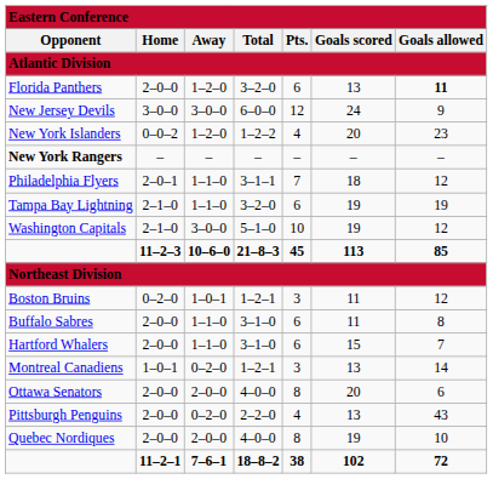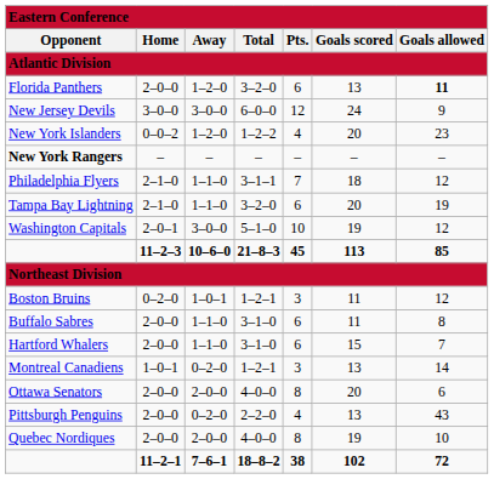 <table class="wikitable" style="font-size: 95%; text-align: center">
 <tr>
 <td colspan="7" style="text-align:left; background:#c60c30"><span> <strong>Eastern Conference</strong> </span></td>
 </tr>
 <tr>
 <th>Opponent</th>
 <th>Home</th>
 <th>Away</th>
 <th>Total</th>
 <th>Pts.</th>
 <th>Goals scored</th>
 <th>Goals allowed</th>
 </tr>
 <tr>
 <td colspan="7" style="text-align:left; background:#c60c30"><span> <strong>Atlantic Division</strong> </span></td>
 </tr>
 <tr>
 <td style="text-align:left"><a href='#'>Florida Panthers</a></td>
 <td>2–0–0</td>
 <td>1–2–0</td>
 <td>3–2–0</td>
 <td>6</td>
 <td>13</td>
 <td><strong>11</strong></td>
 </tr>
 <tr>
 <td style="text-align:left"><a href='#'>New Jersey Devils</a></td>
 <td>3–0–0</td>
 <td>3–0–0</td>
 <td>6–0–0</td>
 <td>12</td>
 <td>24</td>
 <td>9</td>
 </tr>
 <tr>
 <td style="text-align:left"><a href='#'>New York Islanders</a></td>
 <td>0–0–2</td>
 <td>1–2–0</td>
 <td>1–2–2</td>
 <td>4</td>
 <td>20</td>
 <td>23</td>
 </tr>
 <tr>
 <td style="text-align:left"><strong>New York Rangers</strong></td>
 <td>–</td>
 <td>–</td>
 <td>–</td>
 <td>–</td>
 <td>–</td>
 <td>–</td>
 </tr>
 <tr>
 <td style="text-align:left"><a href='#'>Philadelphia Flyers</a></td>
-<td>2–0–1</td>
+<td>2–1–0</td>
 <td>1–1–0</td>
 <td>3–1–1</td>
 <td>7</td>
 <td>18</td>
 <td>12</td>
 </tr>
 <tr>
 <td style="text-align:left"><a href='#'>Tampa Bay Lightning</a></td>
 <td>2–1–0</td>
 <td>1–1–0</td>
 <td>3–2–0</td>
 <td>6</td>
-<td>19</td>
+<td>20</td>
 <td>19</td>
 </tr>
 <tr>
 <td style="text-align:left"><a href='#'>Washington Capitals</a></td>
-<td>2–1–0</td>
+<td>2–0–1</td>
 <td>3–0–0</td>
 <td>5–1–0</td>
 <td>10</td>
 <td>19</td>
 <td>12</td>
 </tr>
 <tr style="font-weight:bold">
 <td></td>
 <td>11–2–3</td>
 <td>10–6–0</td>
 <td>21–8–3</td>
 <td>45</td>
 <td>113</td>
 <td>85</td>
 </tr>
 <tr>
 <td colspan="7" style="text-align:left; background:#c60c30"><span> <strong>Northeast Division</strong> </span></td>
 </tr>
 <tr>
 <td style="text-align:left"><a href='#'>Boston Bruins</a></td>
 <td>0–2–0</td>
 <td>1–0–1</td>
 <td>1–2–1</td>
 <td>3</td>
 <td>11</td>
 <td>12</td>
 </tr>
 <tr>
 <td style="text-align:left"><a href='#'>Buffalo Sabres</a></td>
 <td>2–0–0</td>
 <td>1–1–0</td>
 <td>3–1–0</td>
 <td>6</td>
 <td>11</td>
 <td>8</td>
 </tr>
 <tr>
 <td style="text-align:left"><a href='#'>Hartford Whalers</a></td>
 <td>2–0–0</td>
 <td>1–1–0</td>
 <td>3–1–0</td>
 <td>6</td>
 <td>15</td>
 <td>7</td>
 </tr>
 <tr>
 <td style="text-align:left"><a href='#'>Montreal Canadiens</a></td>
 <td>1–0–1</td>
 <td>0–2–0</td>
 <td>1–2–1</td>
 <td>3</td>
 <td>13</td>
 <td>14</td>
 </tr>
 <tr>
 <td style="text-align:left"><a href='#'>Ottawa Senators</a></td>
 <td>2–0–0</td>
 <td>2–0–0</td>
 <td>4–0–0</td>
 <td>8</td>
 <td>20</td>
 <td>6</td>
 </tr>
 <tr>
 <td style="text-align:left"><a href='#'>Pittsburgh Penguins</a></td>
 <td>2–0–0</td>
 <td>0–2–0</td>
 <td>2–2–0</td>
 <td>4</td>
 <td>13</td>
 <td>43</td>
 </tr>
 <tr>
 <td style="text-align:left"><a href='#'>Quebec Nordiques</a></td>
 <td>2–0–0</td>
 <td>2–0–0</td>
 <td>4–0–0</td>
 <td>8</td>
 <td>19</td>
 <td>10</td>
 </tr>
 <tr style="font-weight:bold">
 <td></td>
 <td>11–2–1</td>
 <td>7–6–1</td>
 <td>18–8–2</td>
 <td>38</td>
 <td>102</td>
 <td>72</td>
 </tr>
 </table>
